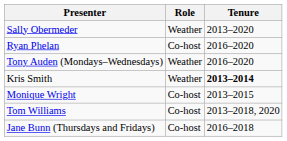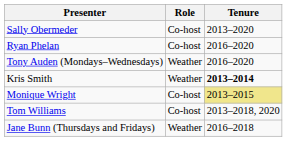 <table class="wikitable sortable">
 <tr>
 <th>Presenter</th>
 <th>Role</th>
 <th>Tenure</th>
 </tr>
 <tr>
 <td><a href='#'>Sally Obermeder</a></td>
-<td>Weather</td>
+<td>Co-host</td>
 <td>2013–2020</td>
 </tr>
 <tr>
 <td><a href='#'>Ryan Phelan</a></td>
 <td>Co-host</td>
 <td>2016–2020</td>
 </tr>
 <tr>
 <td><a href='#'>Tony Auden</a> (Mondays–Wednesdays)</td>
 <td>Weather</td>
 <td>2016–2020</td>
 </tr>
 <tr>
 <td>Kris Smith</td>
 <td>Weather</td>
 <td><strong>2013–2014</strong></td>
 </tr>
 <tr>
 <td><a href='#'>Monique Wright</a></td>
 <td>Co-host</td>
-<td>2013–2015</td>
+<td style="background: khaki;">2013–2015</td>
 </tr>
 <tr>
 <td><a href='#'>Tom Williams</a></td>
 <td>Co-host</td>
 <td>2013–2018, 2020</td>
 </tr>
 <tr>
 <td><a href='#'>Jane Bunn</a> (Thursdays and Fridays)</td>
-<td>Co-host</td>
+<td>Weather</td>
 <td>2016–2018</td>
 </tr>
 </table>
